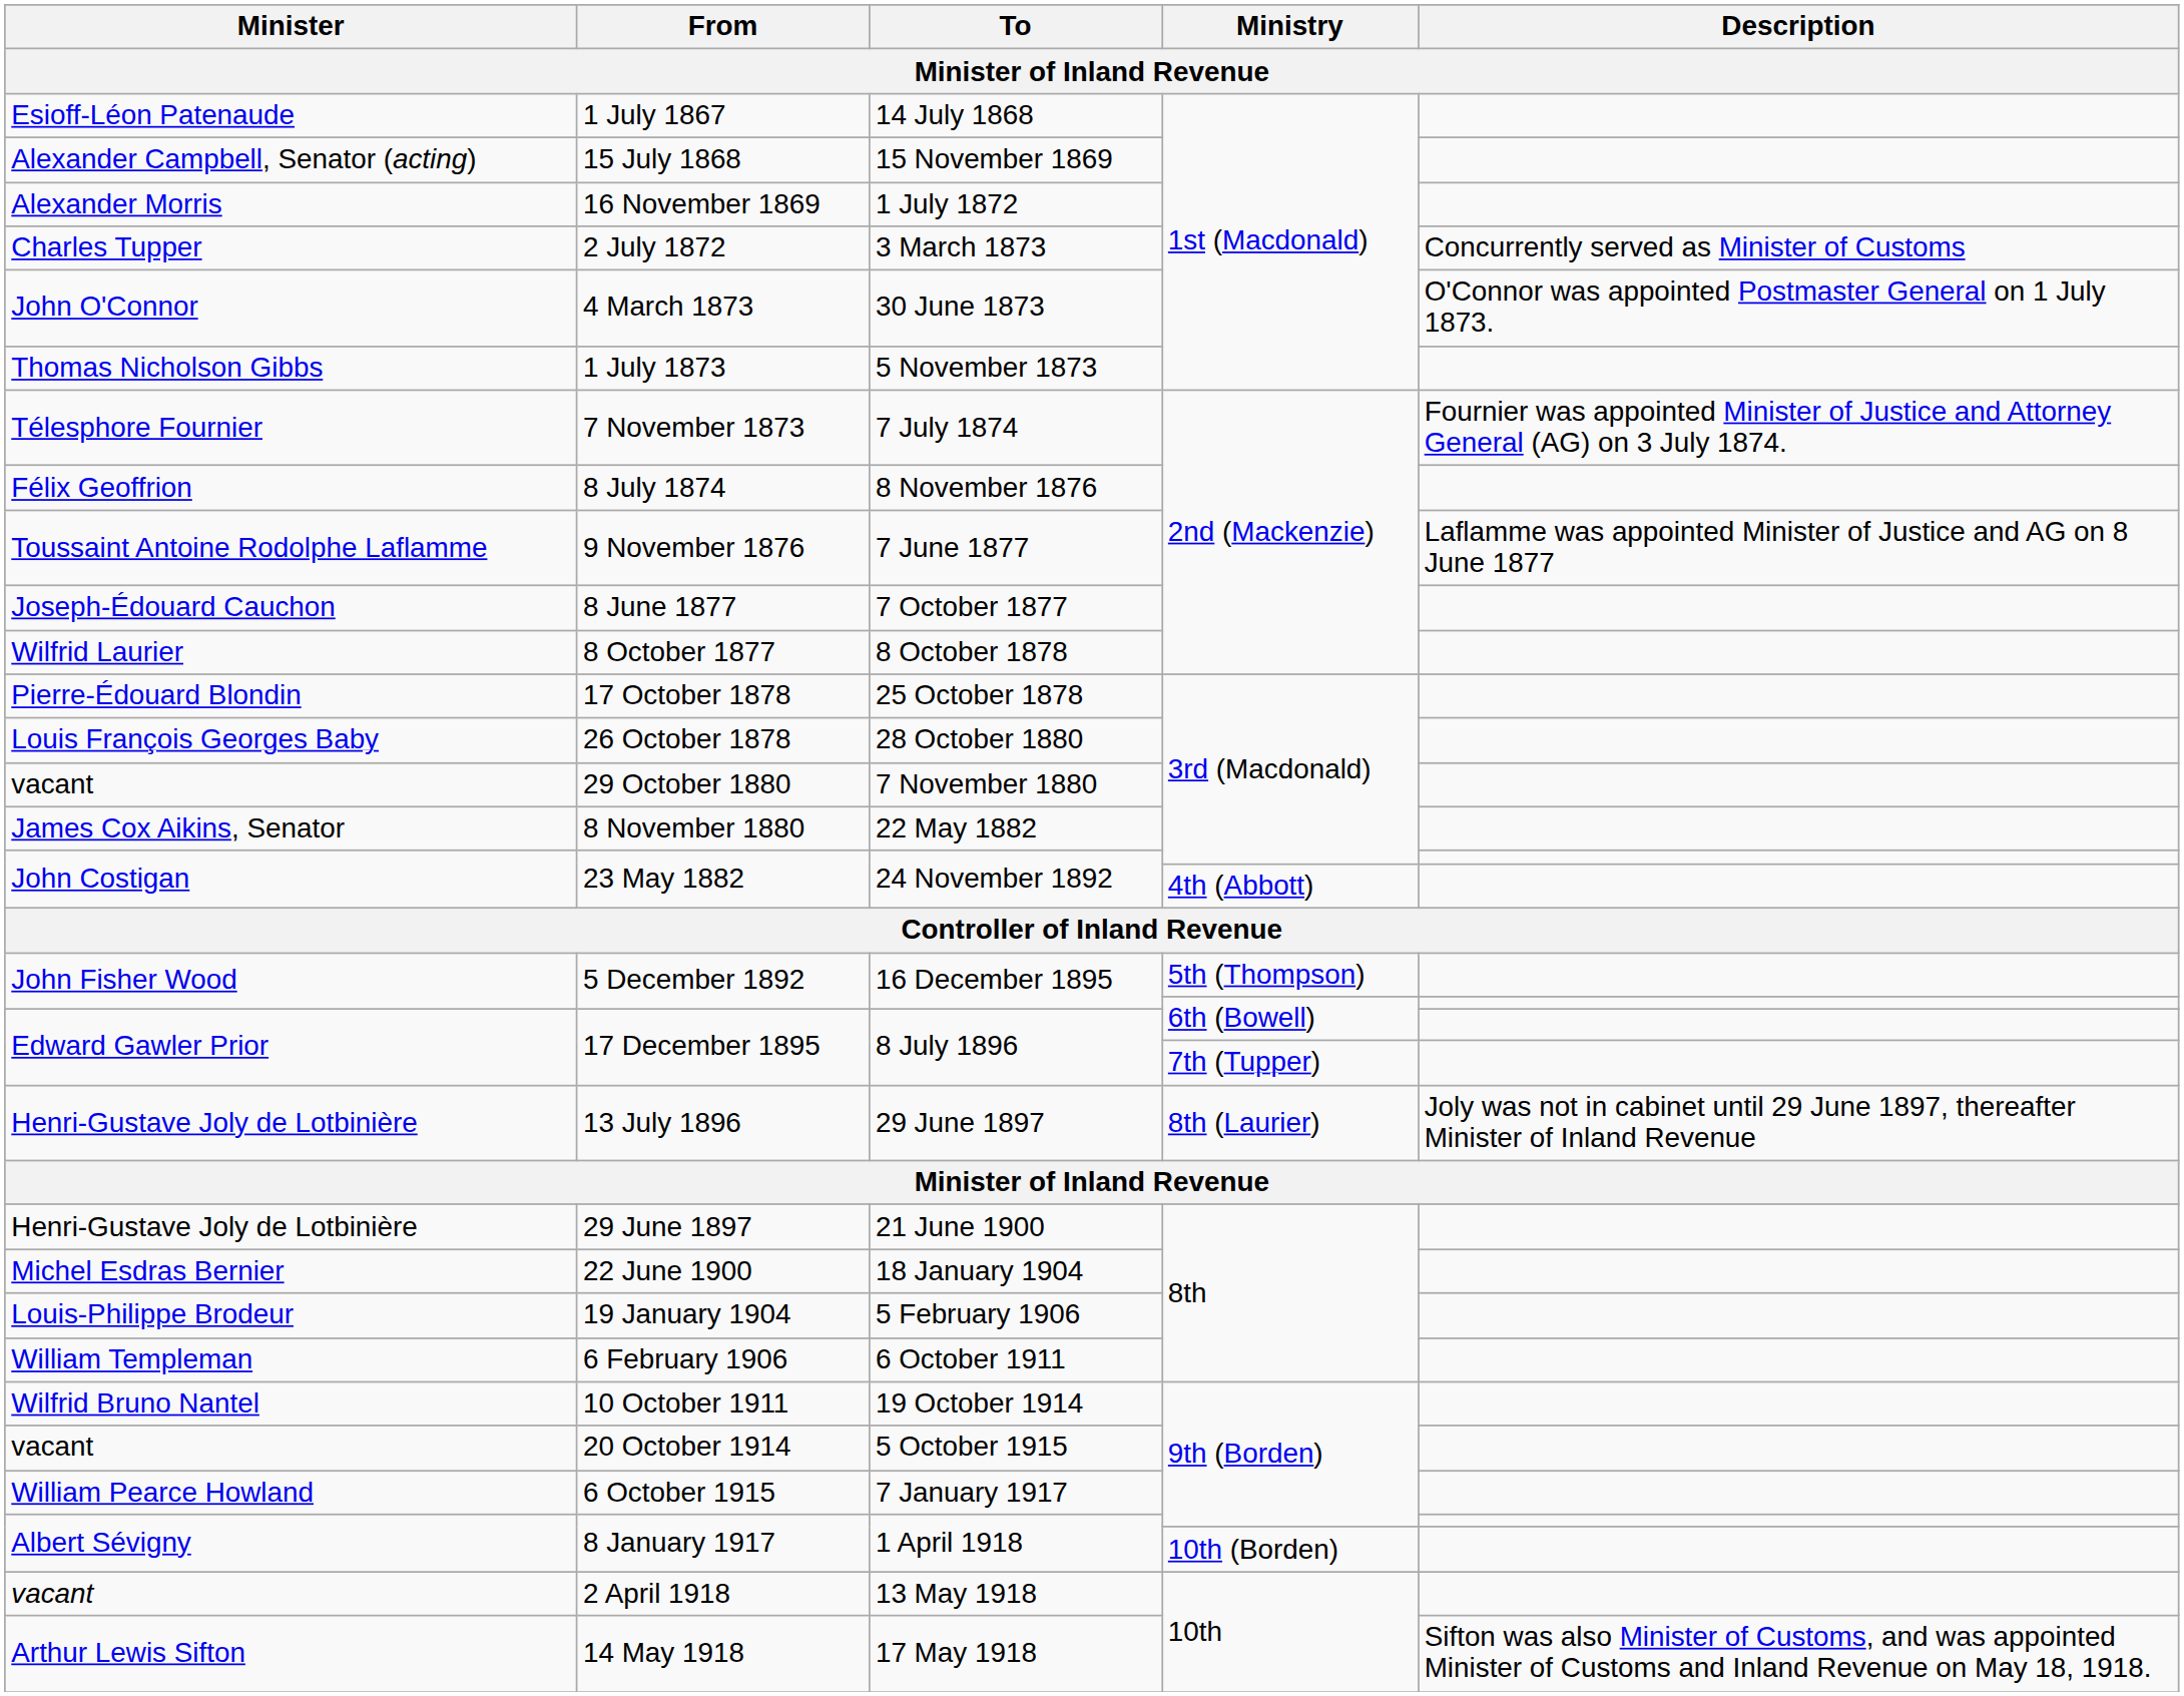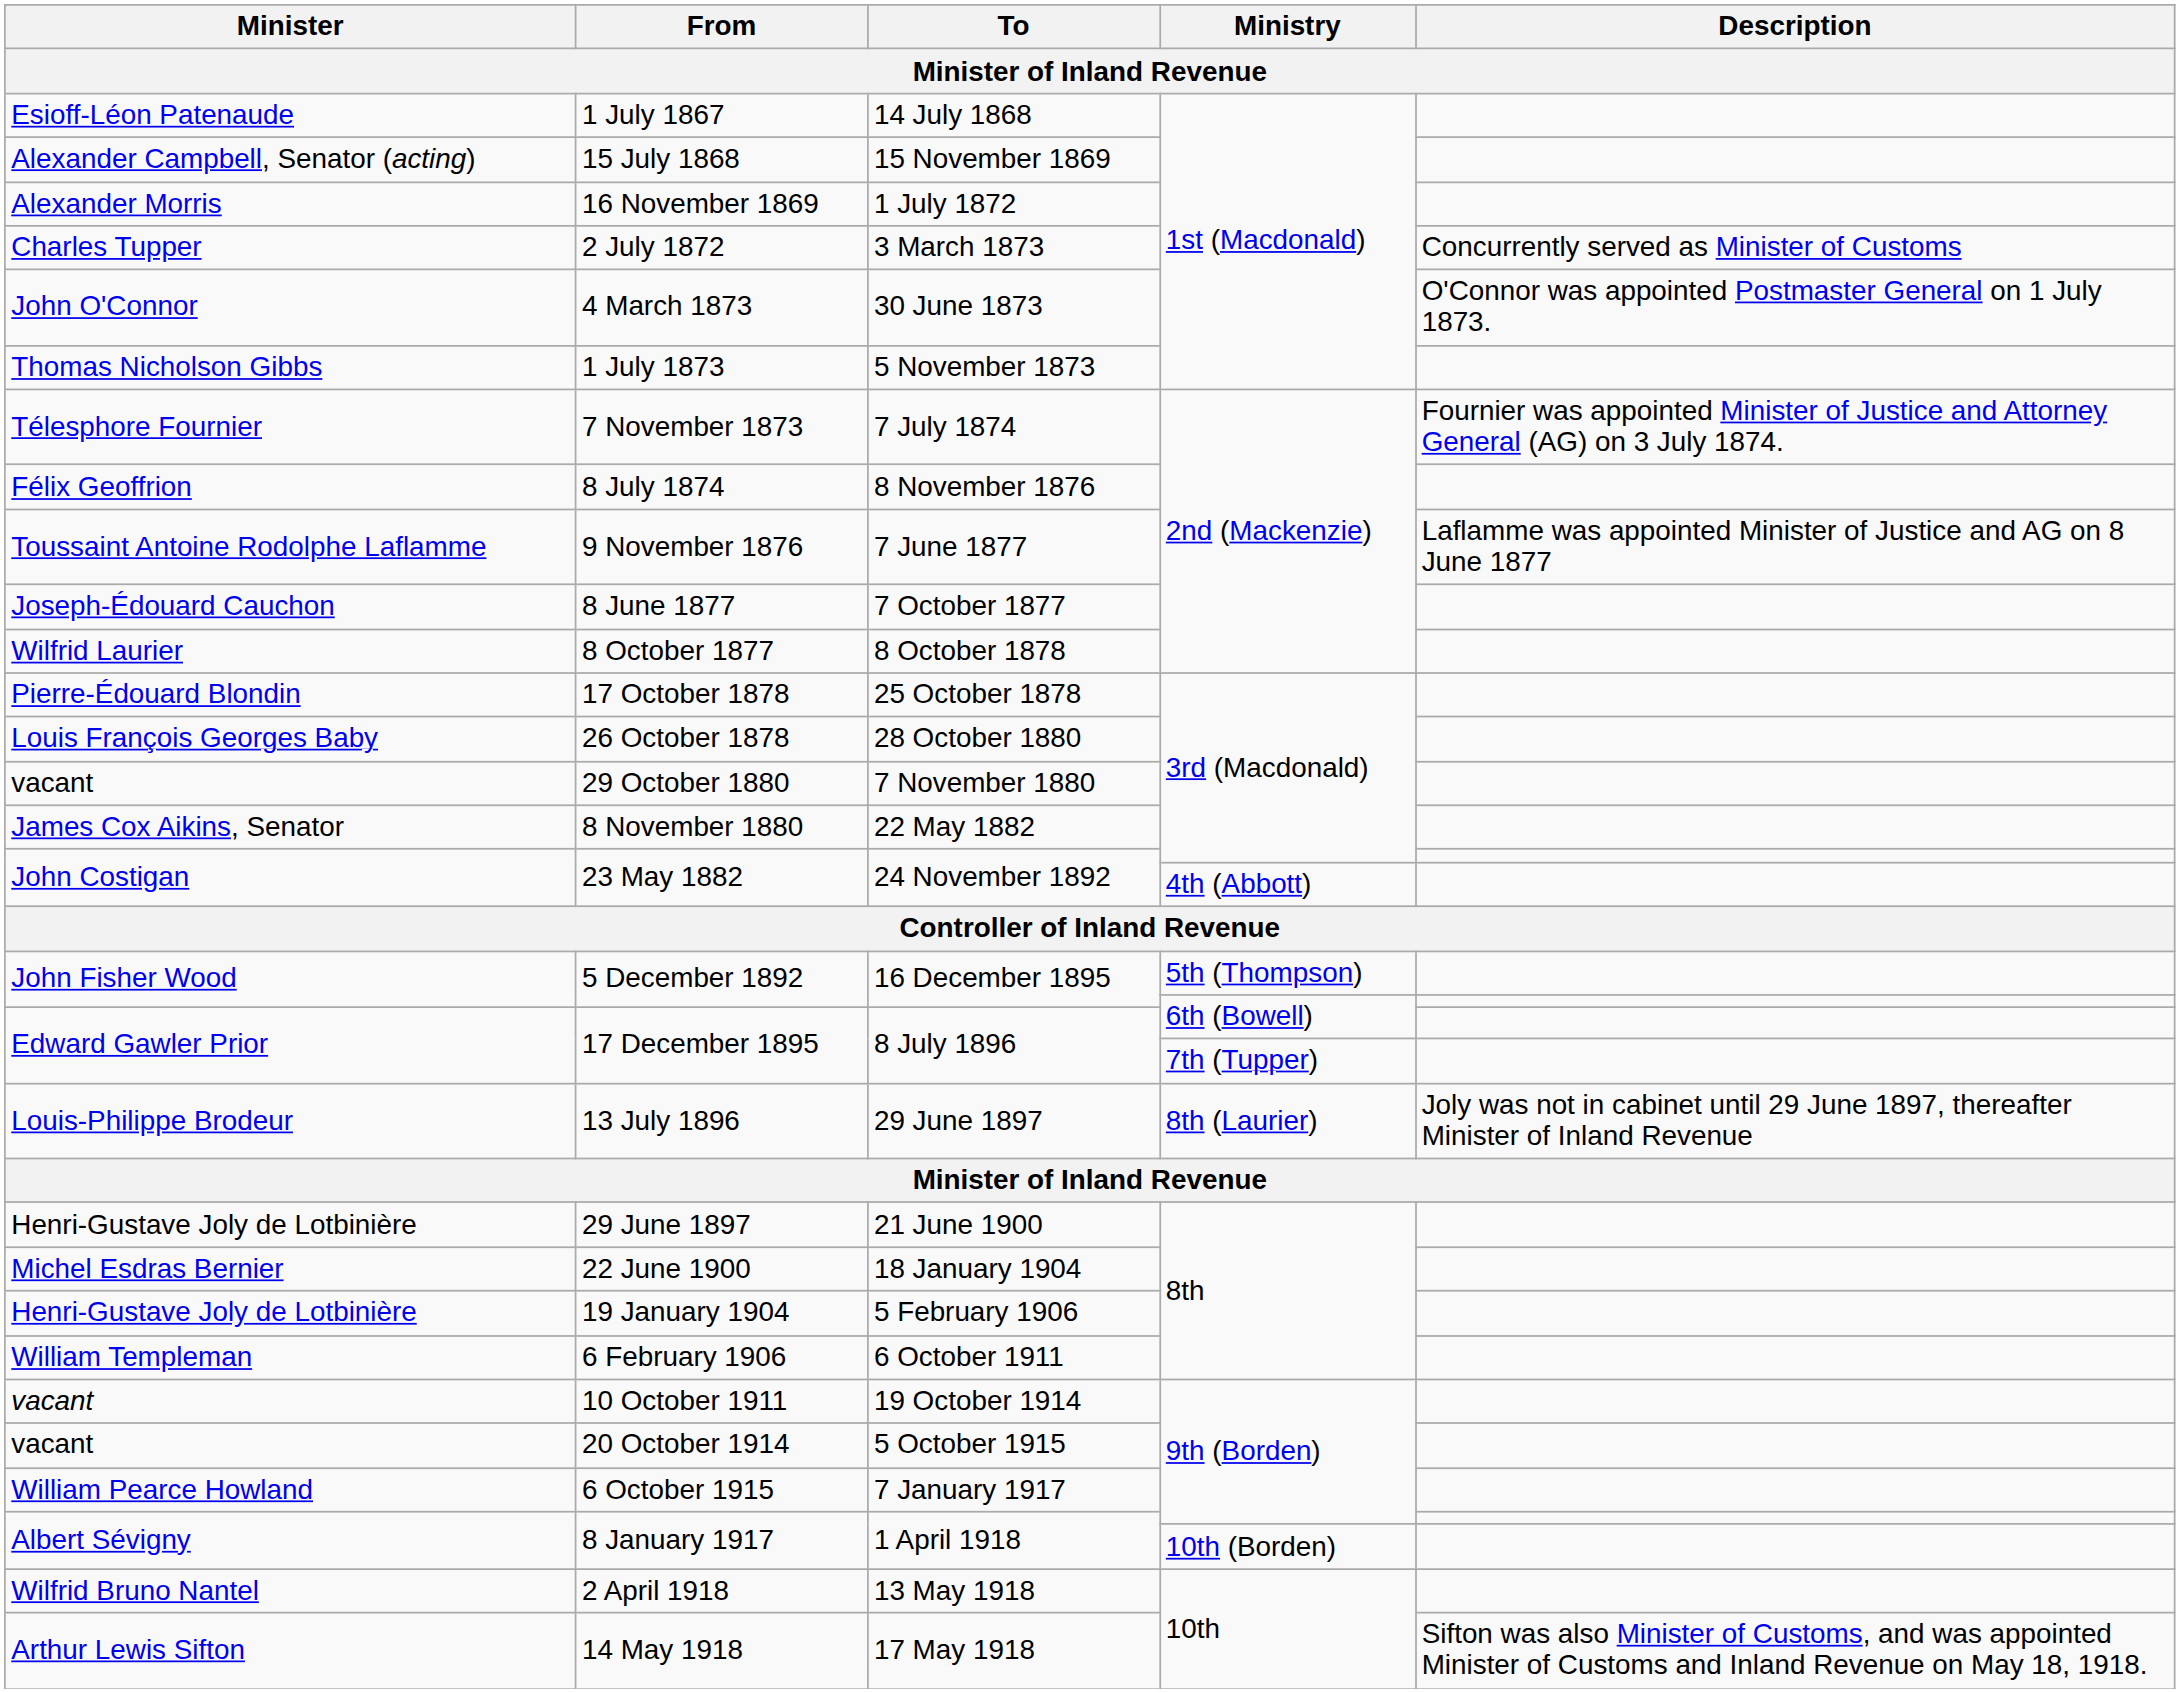 <table class="wikitable">
 <tr>
 <th>Minister</th>
 <th>From</th>
 <th>To</th>
 <th>Ministry</th>
 <th width="35%">Description</th>
 </tr>
 <tr>
 <th colspan="5">Minister of Inland Revenue</th>
 </tr>
 <tr>
 <td><a href='#'>Esioff-Léon Patenaude</a></td>
 <td>1 July 1867</td>
 <td>14 July 1868</td>
 <td rowspan="6"><a href='#'>1st</a> (<a href='#'>Macdonald</a>)</td>
 <td></td>
 </tr>
 <tr>
 <td><a href='#'>Alexander Campbell</a>, Senator (<em>acting</em>)</td>
 <td>15 July 1868</td>
 <td>15 November 1869</td>
 <td></td>
 </tr>
 <tr>
 <td><a href='#'>Alexander Morris</a></td>
 <td>16 November 1869</td>
 <td>1 July 1872</td>
 <td></td>
 </tr>
 <tr>
 <td><a href='#'>Charles Tupper</a></td>
 <td>2 July 1872</td>
 <td>3 March 1873</td>
 <td>Concurrently served as <a href='#'>Minister of Customs</a></td>
 </tr>
 <tr>
 <td><a href='#'>John O'Connor</a></td>
 <td>4 March 1873</td>
 <td>30 June 1873</td>
 <td>O'Connor was appointed <a href='#'>Postmaster General</a> on 1 July 1873.</td>
 </tr>
 <tr>
 <td><a href='#'>Thomas Nicholson Gibbs</a></td>
 <td>1 July 1873</td>
 <td>5 November 1873</td>
 <td></td>
 </tr>
 <tr>
 <td><a href='#'>Télesphore Fournier</a></td>
 <td>7 November 1873</td>
 <td>7 July 1874</td>
 <td rowspan="5"><a href='#'>2nd</a> (<a href='#'>Mackenzie</a>)</td>
 <td>Fournier was appointed <a href='#'>Minister of Justice and Attorney General</a> (AG) on 3 July 1874.</td>
 </tr>
 <tr>
 <td><a href='#'>Félix Geoffrion</a></td>
 <td>8 July 1874</td>
 <td>8 November 1876</td>
 <td></td>
 </tr>
 <tr>
 <td><a href='#'>Toussaint Antoine Rodolphe Laflamme</a></td>
 <td>9 November 1876</td>
 <td>7 June 1877</td>
 <td>Laflamme was appointed Minister of Justice and AG on 8 June 1877</td>
 </tr>
 <tr>
 <td><a href='#'>Joseph-Édouard Cauchon</a></td>
 <td>8 June 1877</td>
 <td>7 October 1877</td>
 <td></td>
 </tr>
 <tr>
 <td><a href='#'>Wilfrid Laurier</a></td>
 <td>8 October 1877</td>
 <td>8 October 1878</td>
 <td></td>
 </tr>
 <tr>
 <td><a href='#'>Pierre-Édouard Blondin</a></td>
 <td>17 October 1878</td>
 <td>25 October 1878</td>
 <td rowspan="5"><a href='#'>3rd</a> (Macdonald)</td>
 <td></td>
 </tr>
 <tr>
 <td><a href='#'>Louis François Georges Baby</a></td>
 <td>26 October 1878</td>
 <td>28 October 1880</td>
 <td></td>
 </tr>
 <tr>
 <td>vacant</td>
 <td>29 October 1880</td>
 <td>7 November 1880</td>
 <td></td>
 </tr>
 <tr>
 <td><a href='#'>James Cox Aikins</a>, Senator</td>
 <td>8 November 1880</td>
 <td>22 May 1882</td>
 <td></td>
 </tr>
 <tr>
 <td rowspan="2"><a href='#'>John Costigan</a></td>
 <td rowspan="2">23 May 1882</td>
 <td rowspan="2">24 November 1892</td>
 <td></td>
 </tr>
 <tr>
 <td><a href='#'>4th</a> (<a href='#'>Abbott</a>)</td>
 <td></td>
 </tr>
 <tr>
 <th colspan="5">Controller of Inland Revenue</th>
 </tr>
 <tr>
 <td rowspan="2"><a href='#'>John Fisher Wood</a></td>
 <td rowspan="2">5 December 1892</td>
 <td rowspan="2">16 December 1895</td>
 <td><a href='#'>5th</a> (<a href='#'>Thompson</a>)</td>
 <td></td>
 </tr>
 <tr>
 <td rowspan="2"><a href='#'>6th</a> (<a href='#'>Bowell</a>)</td>
 <td></td>
 </tr>
 <tr>
 <td rowspan="2"><a href='#'>Edward Gawler Prior</a></td>
 <td rowspan="2">17 December 1895</td>
 <td rowspan="2">8 July 1896</td>
 <td></td>
 </tr>
 <tr>
 <td><a href='#'>7th</a> (<a href='#'>Tupper</a>)</td>
 <td></td>
 </tr>
 <tr>
-<td><a href='#'>Henri-Gustave Joly de Lotbinière</a></td>
+<td><a href='#'>Louis-Philippe Brodeur</a></td>
 <td>13 July 1896</td>
 <td>29 June 1897</td>
 <td><a href='#'>8th</a> (<a href='#'>Laurier</a>)</td>
 <td>Joly was not in cabinet until 29 June 1897, thereafter Minister of Inland Revenue</td>
 </tr>
 <tr>
 <th colspan="5">Minister of Inland Revenue</th>
 </tr>
 <tr>
 <td>Henri-Gustave Joly de Lotbinière</td>
 <td>29 June 1897</td>
 <td>21 June 1900</td>
 <td rowspan="4">8th</td>
 <td></td>
 </tr>
 <tr>
 <td><a href='#'>Michel Esdras Bernier</a></td>
 <td>22 June 1900</td>
 <td>18 January 1904</td>
 <td></td>
 </tr>
 <tr>
-<td><a href='#'>Louis-Philippe Brodeur</a></td>
+<td><a href='#'>Henri-Gustave Joly de Lotbinière</a></td>
 <td>19 January 1904</td>
 <td>5 February 1906</td>
 <td></td>
 </tr>
 <tr>
 <td><a href='#'>William Templeman</a></td>
 <td>6 February 1906</td>
 <td>6 October 1911</td>
 <td></td>
 </tr>
 <tr>
-<td><a href='#'>Wilfrid Bruno Nantel</a></td>
+<td><em>vacant</em></td>
 <td>10 October 1911</td>
 <td>19 October 1914</td>
 <td rowspan="4"><a href='#'>9th</a> (<a href='#'>Borden</a>)</td>
 <td></td>
 </tr>
 <tr>
 <td>vacant</td>
 <td>20 October 1914</td>
 <td>5 October 1915</td>
 <td></td>
 </tr>
 <tr>
 <td><a href='#'>William Pearce Howland</a></td>
 <td>6 October 1915</td>
 <td>7 January 1917</td>
 <td></td>
 </tr>
 <tr>
 <td rowspan="2"><a href='#'>Albert Sévigny</a></td>
 <td rowspan="2">8 January 1917</td>
 <td rowspan="2">1 April 1918</td>
 <td></td>
 </tr>
 <tr>
 <td><a href='#'>10th</a> (Borden)</td>
 <td></td>
 </tr>
 <tr>
-<td><em>vacant</em></td>
+<td><a href='#'>Wilfrid Bruno Nantel</a></td>
 <td>2 April 1918</td>
 <td>13 May 1918</td>
 <td rowspan="2">10th</td>
 <td></td>
 </tr>
 <tr>
 <td><a href='#'>Arthur Lewis Sifton</a></td>
 <td>14 May 1918</td>
 <td>17 May 1918</td>
 <td>Sifton was also <a href='#'>Minister of Customs</a>, and was appointed Minister of Customs and Inland Revenue on May 18, 1918.</td>
 </tr>
 </table>
